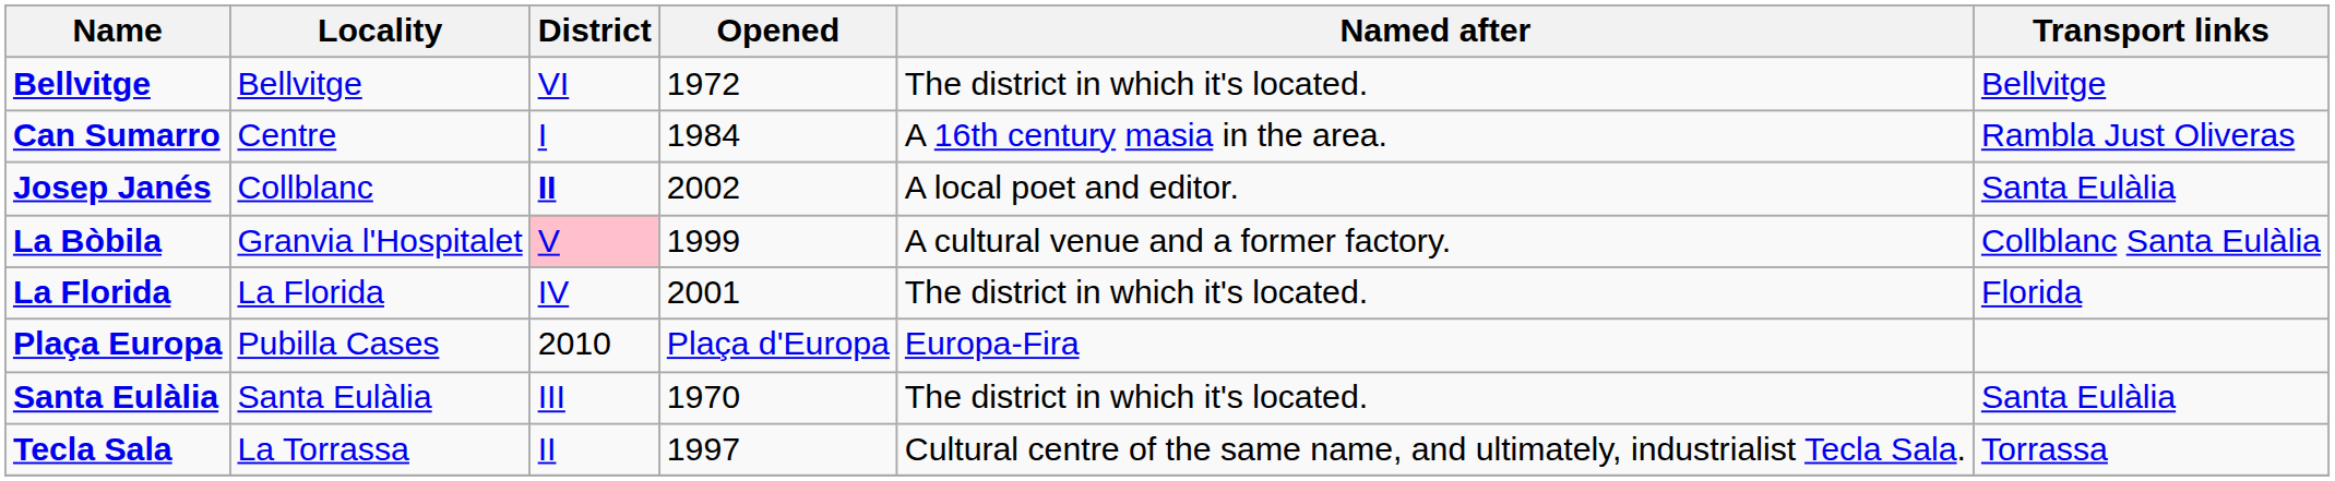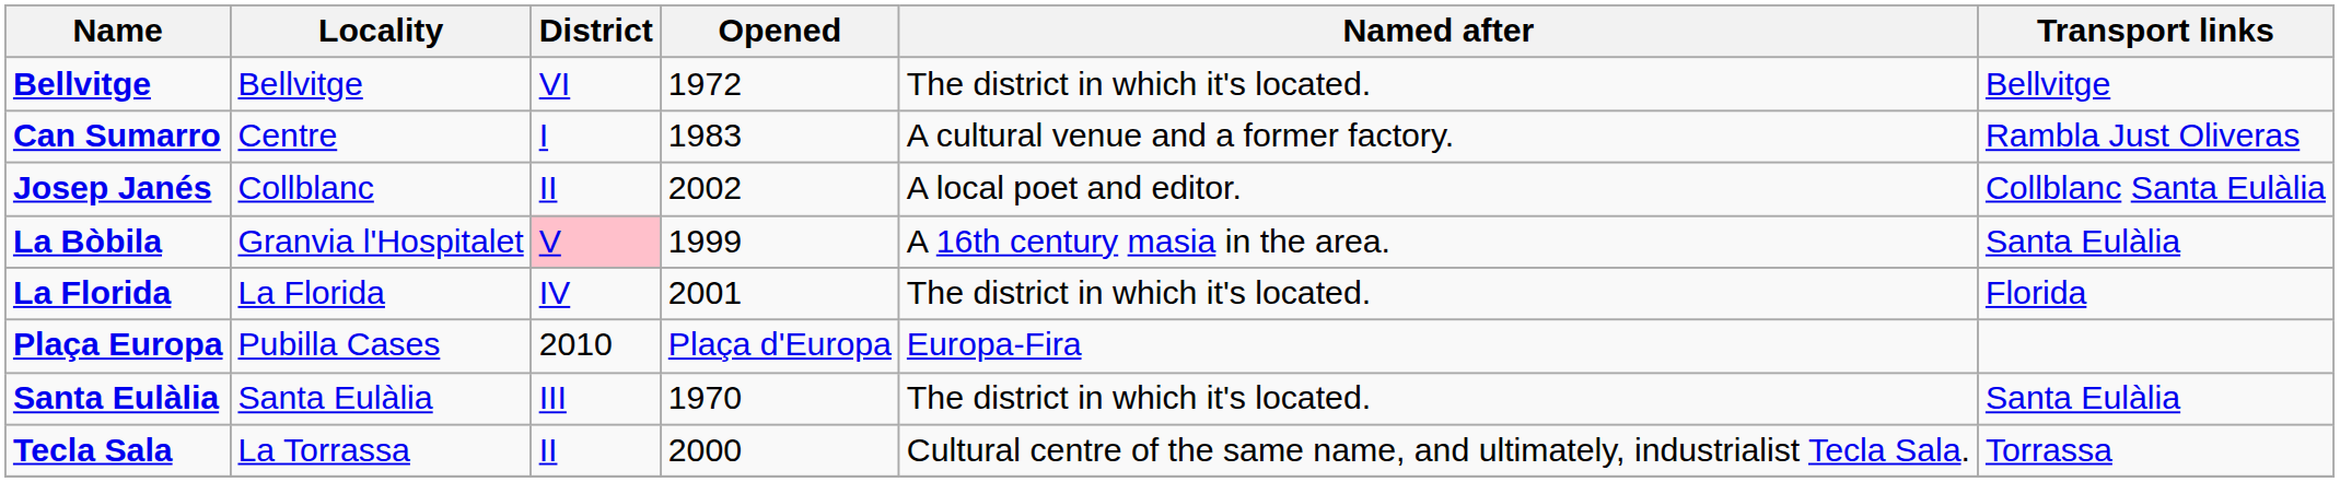 <table class="wikitable sortable">
 <tr>
 <th>Name</th>
 <th>Locality</th>
 <th>District</th>
 <th>Opened</th>
 <th>Named after</th>
 <th>Transport links</th>
 </tr>
 <tr>
 <td><strong><a href='#'>Bellvitge</a></strong></td>
 <td><a href='#'>Bellvitge</a></td>
 <td><a href='#'>VI</a></td>
 <td>1972</td>
 <td>The district in which it's located.</td>
 <td> <a href='#'>Bellvitge</a></td>
 </tr>
 <tr>
 <td><strong><a href='#'>Can Sumarro</a></strong></td>
 <td><a href='#'>Centre</a></td>
 <td><a href='#'>I</a></td>
-<td>1984</td>
-<td>A <a href='#'>16th century</a> <a href='#'>masia</a> in the area.</td>
+<td>1983</td>
+<td>A cultural venue and a former factory.</td>
 <td> <a href='#'>Rambla Just Oliveras</a></td>
 </tr>
 <tr>
 <td><strong><a href='#'>Josep Janés</a></strong></td>
 <td><a href='#'>Collblanc</a></td>
-<td><strong><a href='#'>II</a></strong></td>
+<td><a href='#'>II</a></td>
 <td>2002</td>
 <td>A local poet and editor.</td>
-<td> <a href='#'>Santa Eulàlia</a></td>
+<td> <a href='#'>Collblanc</a>  <a href='#'>Santa Eulàlia</a></td>
 </tr>
 <tr>
 <td><strong><a href='#'>La Bòbila</a></strong></td>
 <td><a href='#'>Granvia l'Hospitalet</a></td>
 <td style="background: pink;"><a href='#'>V</a></td>
 <td>1999</td>
-<td>A cultural venue and a former factory.</td>
-<td> <a href='#'>Collblanc</a>  <a href='#'>Santa Eulàlia</a></td>
+<td>A <a href='#'>16th century</a> <a href='#'>masia</a> in the area.</td>
+<td> <a href='#'>Santa Eulàlia</a></td>
 </tr>
 <tr>
 <td><strong><a href='#'>La Florida</a></strong></td>
 <td><a href='#'>La Florida</a></td>
 <td><a href='#'>IV</a></td>
 <td>2001</td>
 <td>The district in which it's located.</td>
 <td> <a href='#'>Florida</a></td>
 </tr>
 <tr>
 <td><strong><a href='#'>Plaça Europa</a></strong></td>
 <td><a href='#'>Pubilla Cases</a></td>
 <td>2010</td>
 <td><a href='#'>Plaça d'Europa</a></td>
 <td> <a href='#'>Europa-Fira</a></td>
 </tr>
 <tr>
 <td><strong><a href='#'>Santa Eulàlia</a></strong></td>
 <td><a href='#'>Santa Eulàlia</a></td>
 <td><a href='#'>III</a></td>
 <td>1970</td>
 <td>The district in which it's located.</td>
 <td> <a href='#'>Santa Eulàlia</a></td>
 </tr>
 <tr>
 <td><strong><a href='#'>Tecla Sala</a></strong></td>
 <td><a href='#'>La Torrassa</a></td>
 <td><a href='#'>II</a></td>
-<td>1997</td>
+<td>2000</td>
 <td>Cultural centre of the same name, and ultimately, industrialist <a href='#'>Tecla Sala</a>.</td>
 <td> <a href='#'>Torrassa</a></td>
 </tr>
 <tr>
 </tr>
 </table>
